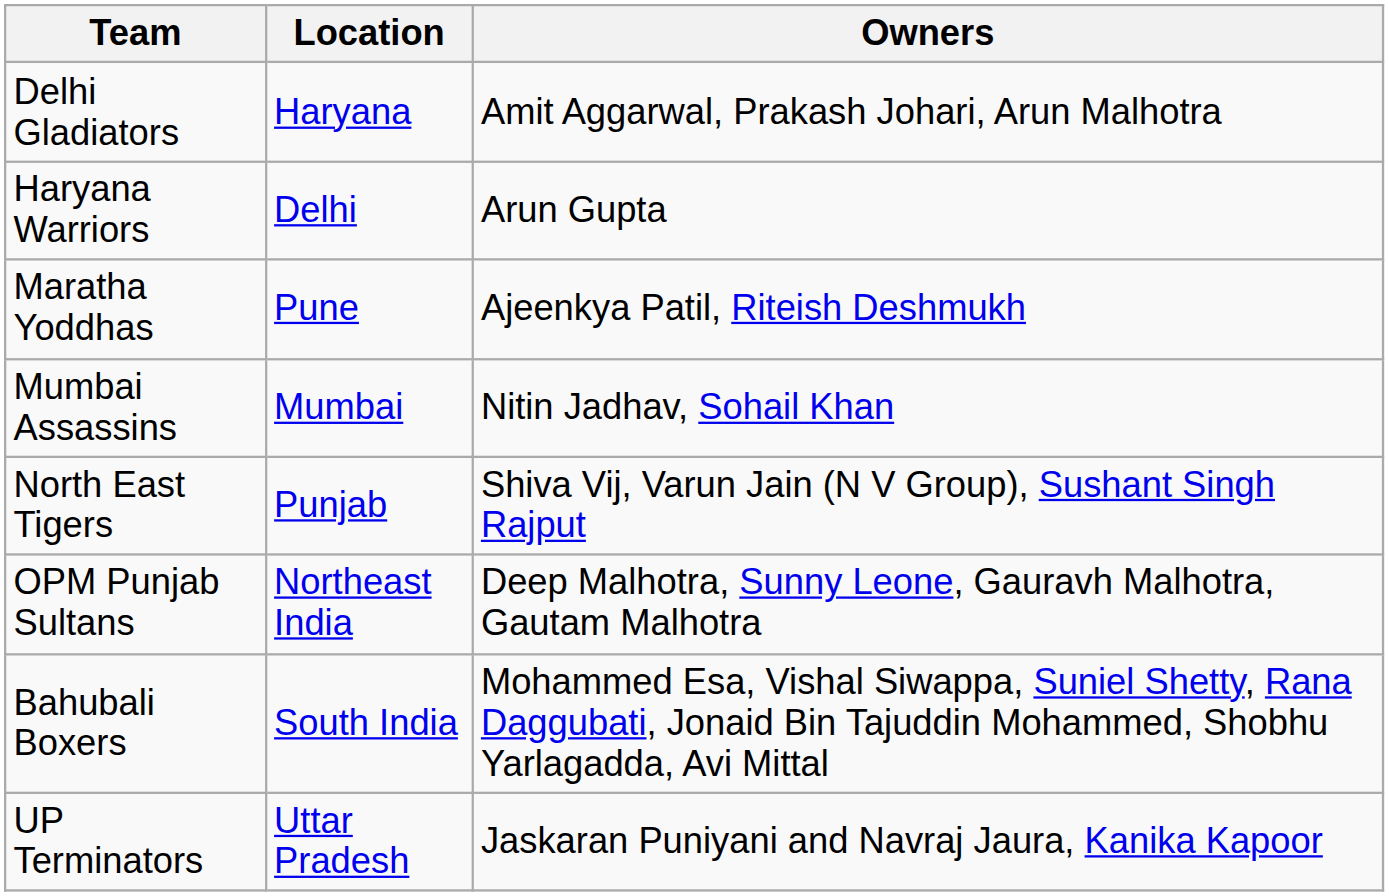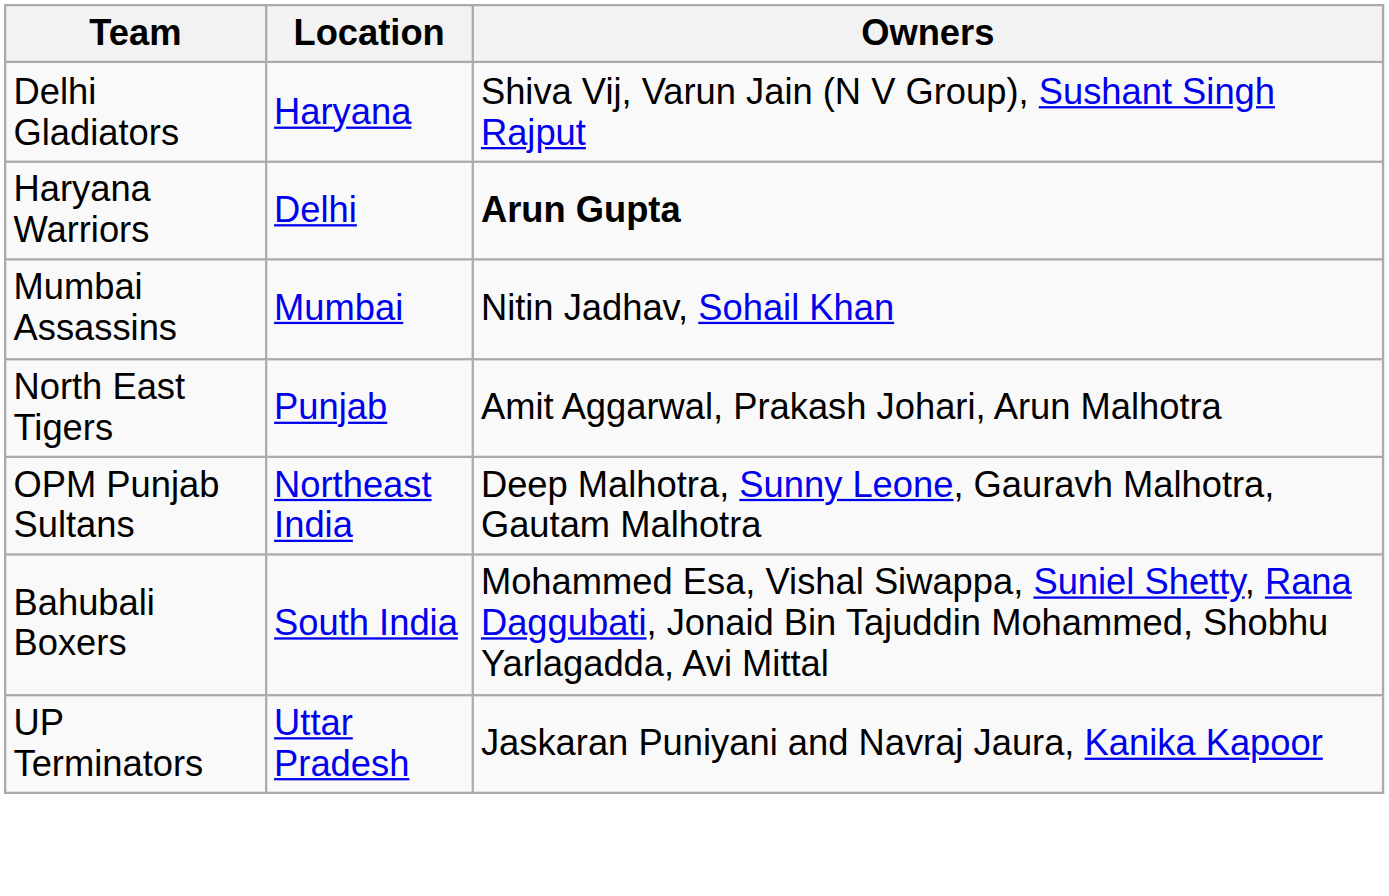 <table class="wikitable sortable">
 <tr>
 <th>Team</th>
 <th>Location</th>
 <th>Owners</th>
 </tr>
 <tr>
 <td>Delhi Gladiators</td>
 <td><a href='#'>Haryana</a></td>
-<td>Amit Aggarwal, Prakash Johari, Arun Malhotra</td>
+<td>Shiva Vij, Varun Jain (N V Group), <a href='#'>Sushant Singh Rajput</a></td>
 </tr>
 <tr>
 <td>Haryana Warriors</td>
 <td><a href='#'>Delhi</a></td>
-<td>Arun Gupta</td>
-</tr>
-<tr>
-<td>Maratha Yoddhas</td>
-<td><a href='#'>Pune</a></td>
-<td>Ajeenkya Patil, <a href='#'>Riteish Deshmukh</a></td>
+<td><strong>Arun Gupta</strong></td>
 </tr>
 <tr>
 <td>Mumbai Assassins</td>
 <td><a href='#'>Mumbai</a></td>
 <td>Nitin Jadhav, <a href='#'>Sohail Khan</a></td>
 </tr>
 <tr>
 <td>North East Tigers</td>
 <td><a href='#'>Punjab</a></td>
-<td>Shiva Vij, Varun Jain (N V Group), <a href='#'>Sushant Singh Rajput</a></td>
+<td>Amit Aggarwal, Prakash Johari, Arun Malhotra</td>
 </tr>
 <tr>
 <td>OPM Punjab Sultans</td>
 <td><a href='#'>Northeast India</a></td>
 <td>Deep Malhotra, <a href='#'>Sunny Leone</a>, Gauravh Malhotra, Gautam Malhotra</td>
 </tr>
 <tr>
 <td>Bahubali Boxers</td>
 <td><a href='#'>South India</a></td>
 <td>Mohammed Esa, Vishal Siwappa, <a href='#'>Suniel Shetty</a>, <a href='#'>Rana Daggubati</a>, Jonaid Bin Tajuddin Mohammed, Shobhu Yarlagadda, Avi Mittal</td>
 </tr>
 <tr>
 <td>UP Terminators</td>
 <td><a href='#'>Uttar Pradesh</a></td>
 <td>Jaskaran Puniyani and Navraj Jaura, <a href='#'>Kanika Kapoor</a></td>
 </tr>
 </table>
